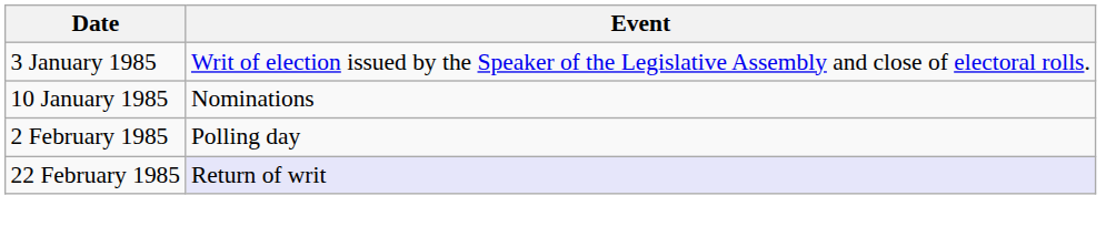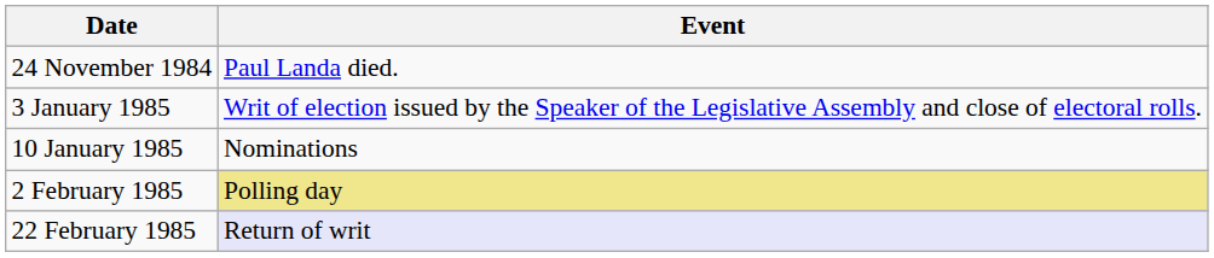 <table class="wikitable">
 <tr>
 <th>Date</th>
 <th>Event</th>
+</tr>
+<tr>
+<td>24 November 1984</td>
+<td><a href='#'>Paul Landa</a> died.</td>
 </tr>
 <tr>
 <td>3 January 1985</td>
 <td><a href='#'>Writ of election</a> issued by the <a href='#'>Speaker of the Legislative Assembly</a> and close of <a href='#'>electoral rolls</a>.</td>
 </tr>
 <tr>
 <td>10 January 1985</td>
 <td>Nominations</td>
 </tr>
 <tr>
 <td>2 February 1985</td>
-<td>Polling day</td>
+<td style="background: khaki;">Polling day</td>
 </tr>
 <tr>
 <td>22 February 1985</td>
 <td style="background: lavender;">Return of writ</td>
 </tr>
 </table>
